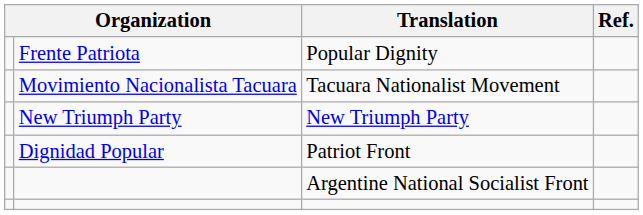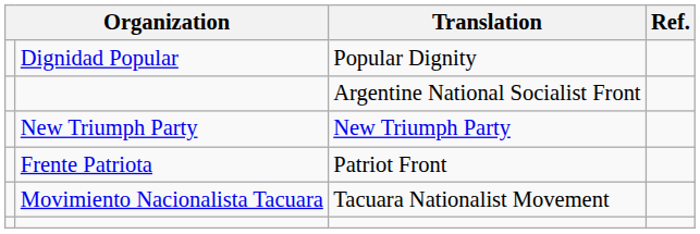 <table class="wikitable">
 <tr>
 <th colspan="2">Organization</th>
 <th>Translation</th>
 <th>Ref.</th>
 </tr>
 <tr>
 <td></td>
+<td><a href='#'>Dignidad Popular</a></td>
+<td>Popular Dignity</td>
+<td></td>
+</tr>
+<tr>
+<td></td>
+<td></td>
+<td>Argentine National Socialist Front</td>
+<td></td>
+</tr>
+<tr>
+<td></td>
+<td><a href='#'>New Triumph Party</a></td>
+<td><a href='#'>New Triumph Party</a></td>
+<td></td>
+</tr>
+<tr>
+<td></td>
 <td><a href='#'>Frente Patriota</a></td>
-<td>Popular Dignity</td>
+<td>Patriot Front</td>
 <td></td>
 </tr>
 <tr>
 <td></td>
 <td><a href='#'>Movimiento Nacionalista Tacuara</a></td>
 <td>Tacuara Nationalist Movement</td>
 <td></td>
 </tr>
 <tr>
 <td></td>
-<td><a href='#'>New Triumph Party</a></td>
-<td><a href='#'>New Triumph Party</a></td>
-<td></td>
-</tr>
-<tr>
-<td></td>
-<td><a href='#'>Dignidad Popular</a></td>
-<td>Patriot Front</td>
-<td></td>
-</tr>
-<tr>
-<td></td>
-<td></td>
-<td>Argentine National Socialist Front</td>
-<td></td>
-</tr>
-<tr>
-<td></td>
 <td></td>
 <td></td>
 <td></td>
 </tr>
 </table>
